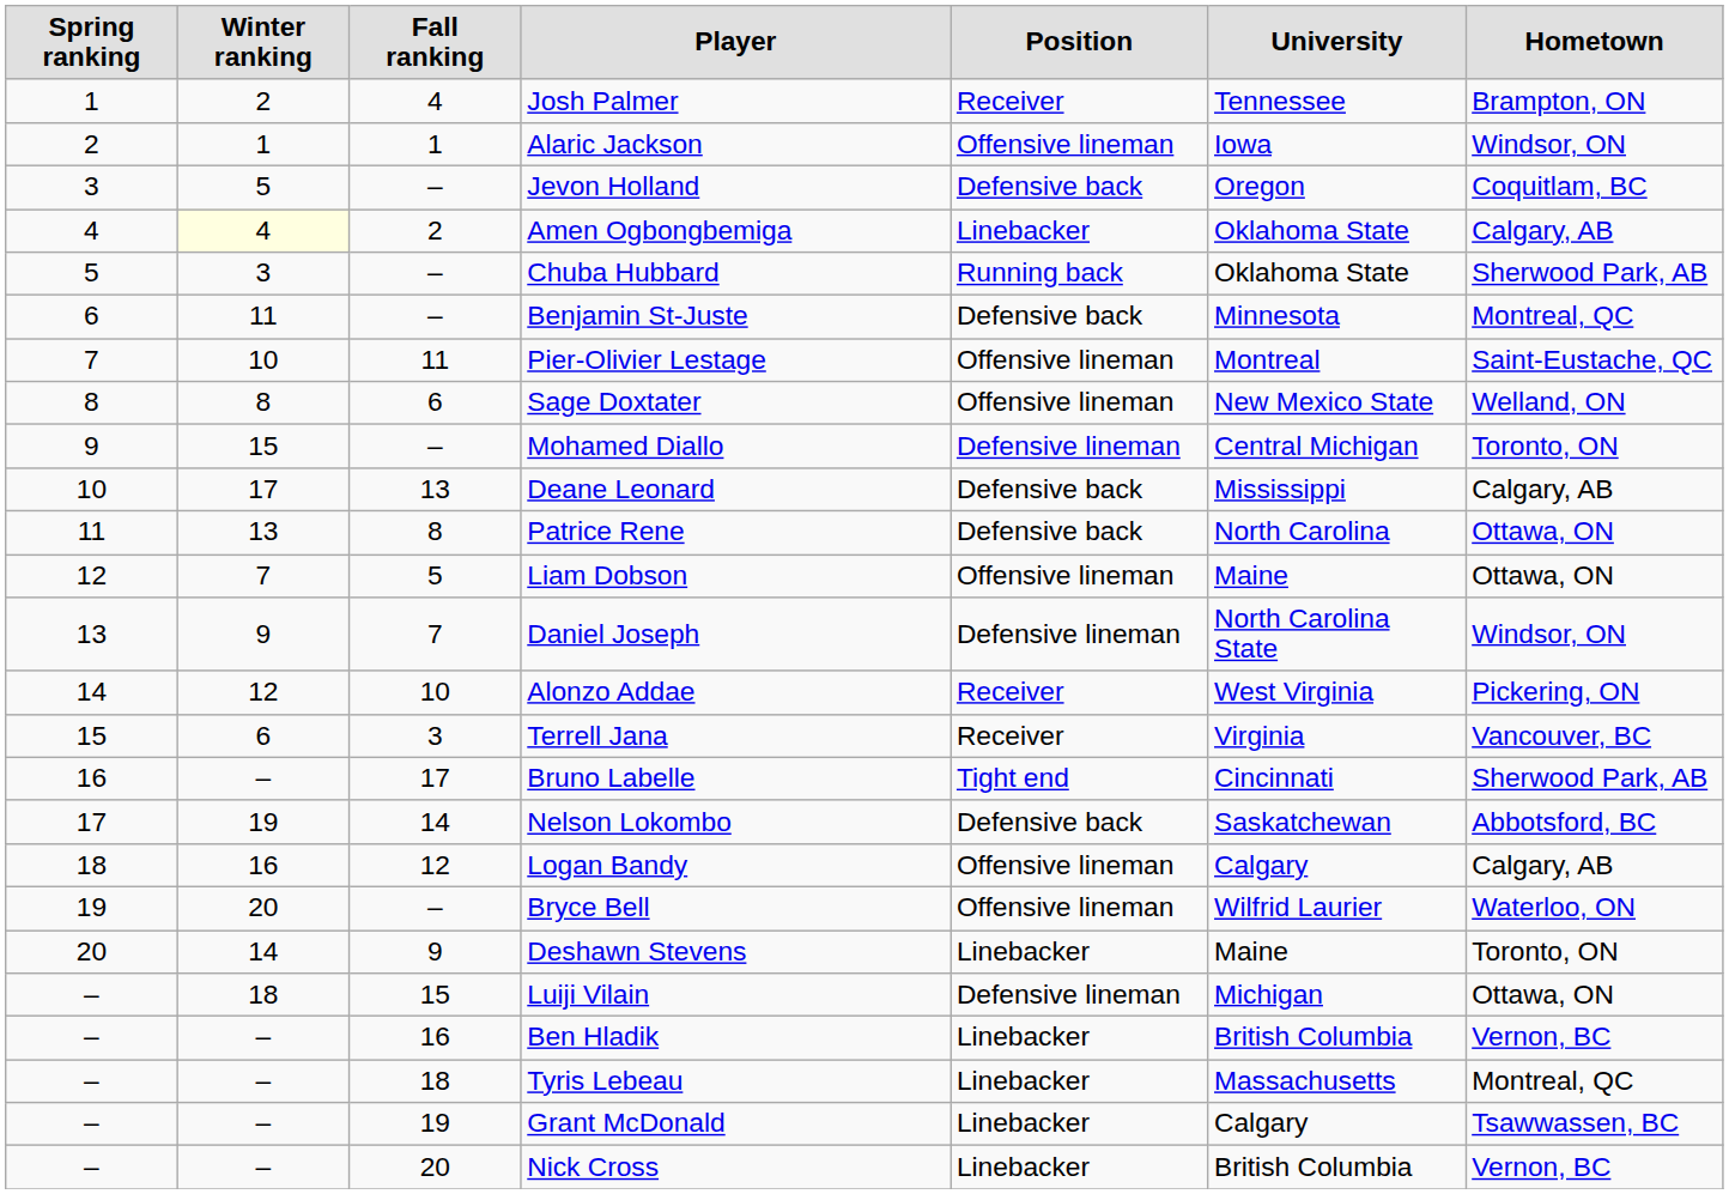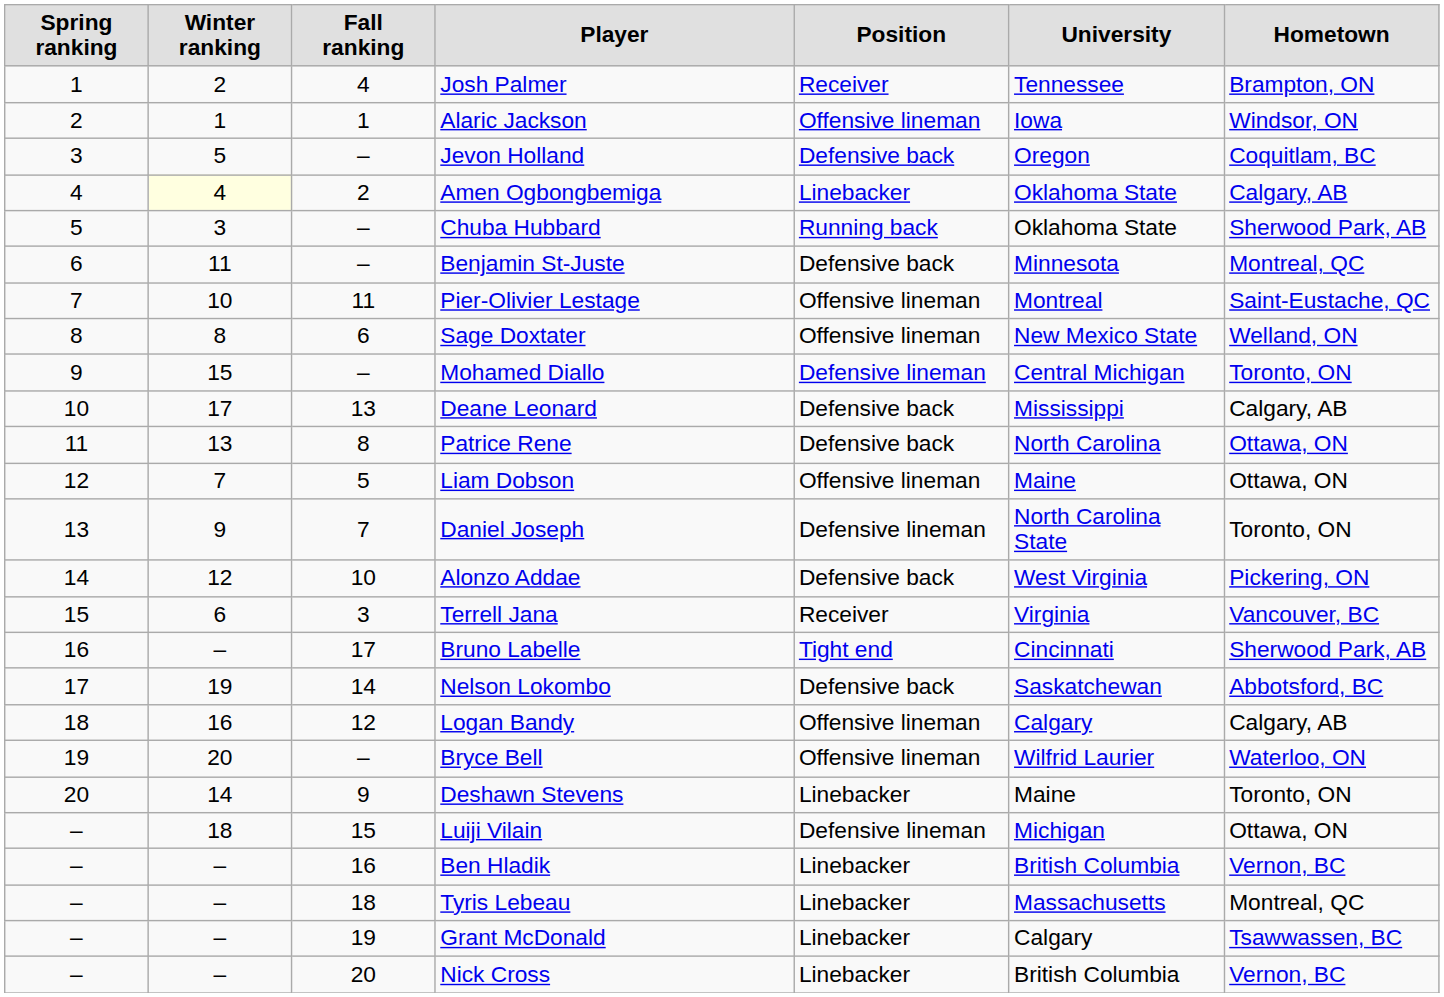 <table class="wikitable sortable" width="80%">
 <tr>
 <th style="background:#e0e0e0; width:10%;">Spring<br>ranking</th>
 <th style="background:#e0e0e0; width:10%;">Winter<br>ranking</th>
 <th style="background:#e0e0e0; width:10%;">Fall<br>ranking</th>
 <th style="background:#e0e0e0; width:25%;">Player</th>
 <th style="background:#e0e0e0; width:15%;">Position</th>
 <th style="background:#e0e0e0; width:15%;">University</th>
 <th style="background:#e0e0e0; width:15%;">Hometown</th>
 </tr>
 <tr>
 <td style="text-align:center;">1</td>
 <td style="text-align:center;">2</td>
 <td style="text-align:center;">4</td>
 <td><a href='#'>Josh Palmer</a></td>
 <td><a href='#'>Receiver</a></td>
 <td><a href='#'>Tennessee</a></td>
 <td><a href='#'>Brampton, ON</a></td>
 </tr>
 <tr>
 <td style="text-align:center;">2</td>
 <td style="text-align:center;">1</td>
 <td style="text-align:center;">1</td>
 <td><a href='#'>Alaric Jackson</a></td>
 <td><a href='#'>Offensive lineman</a></td>
 <td><a href='#'>Iowa</a></td>
 <td><a href='#'>Windsor, ON</a></td>
 </tr>
 <tr>
 <td style="text-align:center;">3</td>
 <td style="text-align:center;">5</td>
 <td style="text-align:center;">–</td>
 <td><a href='#'>Jevon Holland</a></td>
 <td><a href='#'>Defensive back</a></td>
 <td><a href='#'>Oregon</a></td>
 <td><a href='#'>Coquitlam, BC</a></td>
 </tr>
 <tr>
 <td style="text-align:center;">4</td>
 <td style="background: lightyellow; text-align:center;">4</td>
 <td style="text-align:center;">2</td>
 <td><a href='#'>Amen Ogbongbemiga</a></td>
 <td><a href='#'>Linebacker</a></td>
 <td><a href='#'>Oklahoma State</a></td>
 <td><a href='#'>Calgary, AB</a></td>
 </tr>
 <tr>
 <td style="text-align:center;">5</td>
 <td style="text-align:center;">3</td>
 <td style="text-align:center;">–</td>
 <td><a href='#'>Chuba Hubbard</a></td>
 <td><a href='#'>Running back</a></td>
 <td>Oklahoma State</td>
 <td><a href='#'>Sherwood Park, AB</a></td>
 </tr>
 <tr>
 <td style="text-align:center;">6</td>
 <td style="text-align:center;">11</td>
 <td style="text-align:center;">–</td>
 <td><a href='#'>Benjamin St-Juste</a></td>
 <td>Defensive back</td>
 <td><a href='#'>Minnesota</a></td>
 <td><a href='#'>Montreal, QC</a></td>
 </tr>
 <tr>
 <td style="text-align:center;">7</td>
 <td style="text-align:center;">10</td>
 <td style="text-align:center;">11</td>
 <td><a href='#'>Pier-Olivier Lestage</a></td>
 <td>Offensive lineman</td>
 <td><a href='#'>Montreal</a></td>
 <td><a href='#'>Saint-Eustache, QC</a></td>
 </tr>
 <tr>
 <td style="text-align:center;">8</td>
 <td style="text-align:center;">8</td>
 <td style="text-align:center;">6</td>
 <td><a href='#'>Sage Doxtater</a></td>
 <td>Offensive lineman</td>
 <td><a href='#'>New Mexico State</a></td>
 <td><a href='#'>Welland, ON</a></td>
 </tr>
 <tr>
 <td style="text-align:center;">9</td>
 <td style="text-align:center;">15</td>
 <td style="text-align:center;">–</td>
 <td><a href='#'>Mohamed Diallo</a></td>
 <td><a href='#'>Defensive lineman</a></td>
 <td><a href='#'>Central Michigan</a></td>
 <td><a href='#'>Toronto, ON</a></td>
 </tr>
 <tr>
 <td style="text-align:center;">10</td>
 <td style="text-align:center;">17</td>
 <td style="text-align:center;">13</td>
 <td><a href='#'>Deane Leonard</a></td>
 <td>Defensive back</td>
 <td><a href='#'>Mississippi</a></td>
 <td>Calgary, AB</td>
 </tr>
 <tr>
 <td style="text-align:center;">11</td>
 <td style="text-align:center;">13</td>
 <td style="text-align:center;">8</td>
 <td><a href='#'>Patrice Rene</a></td>
 <td>Defensive back</td>
 <td><a href='#'>North Carolina</a></td>
 <td><a href='#'>Ottawa, ON</a></td>
 </tr>
 <tr>
 <td style="text-align:center;">12</td>
 <td style="text-align:center;">7</td>
 <td style="text-align:center;">5</td>
 <td><a href='#'>Liam Dobson</a></td>
 <td>Offensive lineman</td>
 <td><a href='#'>Maine</a></td>
 <td>Ottawa, ON</td>
 </tr>
 <tr>
 <td style="text-align:center;">13</td>
 <td style="text-align:center;">9</td>
 <td style="text-align:center;">7</td>
 <td><a href='#'>Daniel Joseph</a></td>
 <td>Defensive lineman</td>
 <td><a href='#'>North Carolina State</a></td>
-<td><a href='#'>Windsor, ON</a></td>
+<td>Toronto, ON</td>
 </tr>
 <tr>
 <td style="text-align:center;">14</td>
 <td style="text-align:center;">12</td>
 <td style="text-align:center;">10</td>
 <td><a href='#'>Alonzo Addae</a></td>
-<td><a href='#'>Receiver</a></td>
+<td>Defensive back</td>
 <td><a href='#'>West Virginia</a></td>
 <td><a href='#'>Pickering, ON</a></td>
 </tr>
 <tr>
 <td style="text-align:center;">15</td>
 <td style="text-align:center;">6</td>
 <td style="text-align:center;">3</td>
 <td><a href='#'>Terrell Jana</a></td>
 <td>Receiver</td>
 <td><a href='#'>Virginia</a></td>
 <td><a href='#'>Vancouver, BC</a></td>
 </tr>
 <tr>
 <td style="text-align:center;">16</td>
 <td style="text-align:center;">–</td>
 <td style="text-align:center;">17</td>
 <td><a href='#'>Bruno Labelle</a></td>
 <td><a href='#'>Tight end</a></td>
 <td><a href='#'>Cincinnati</a></td>
 <td><a href='#'>Sherwood Park, AB</a></td>
 </tr>
 <tr>
 <td style="text-align:center;">17</td>
 <td style="text-align:center;">19</td>
 <td style="text-align:center;">14</td>
 <td><a href='#'>Nelson Lokombo</a></td>
 <td>Defensive back</td>
 <td><a href='#'>Saskatchewan</a></td>
 <td><a href='#'>Abbotsford, BC</a></td>
 </tr>
 <tr>
 <td style="text-align:center;">18</td>
 <td style="text-align:center;">16</td>
 <td style="text-align:center;">12</td>
 <td><a href='#'>Logan Bandy</a></td>
 <td>Offensive lineman</td>
 <td><a href='#'>Calgary</a></td>
 <td>Calgary, AB</td>
 </tr>
 <tr>
 <td style="text-align:center;">19</td>
 <td style="text-align:center;">20</td>
 <td style="text-align:center;">–</td>
 <td><a href='#'>Bryce Bell</a></td>
 <td>Offensive lineman</td>
 <td><a href='#'>Wilfrid Laurier</a></td>
 <td><a href='#'>Waterloo, ON</a></td>
 </tr>
 <tr>
 <td style="text-align:center;">20</td>
 <td style="text-align:center;">14</td>
 <td style="text-align:center;">9</td>
 <td><a href='#'>Deshawn Stevens</a></td>
 <td>Linebacker</td>
 <td>Maine</td>
 <td>Toronto, ON</td>
 </tr>
 <tr>
 <td style="text-align:center;">–</td>
 <td style="text-align:center;">18</td>
 <td style="text-align:center;">15</td>
 <td><a href='#'>Luiji Vilain</a></td>
 <td>Defensive lineman</td>
 <td><a href='#'>Michigan</a></td>
 <td>Ottawa, ON</td>
 </tr>
 <tr>
 <td style="text-align:center;">–</td>
 <td style="text-align:center;">–</td>
 <td style="text-align:center;">16</td>
 <td><a href='#'>Ben Hladik</a></td>
 <td>Linebacker</td>
 <td><a href='#'>British Columbia</a></td>
 <td><a href='#'>Vernon, BC</a></td>
 </tr>
 <tr>
 <td style="text-align:center;">–</td>
 <td style="text-align:center;">–</td>
 <td style="text-align:center;">18</td>
 <td><a href='#'>Tyris Lebeau</a></td>
 <td>Linebacker</td>
 <td><a href='#'>Massachusetts</a></td>
 <td>Montreal, QC</td>
 </tr>
 <tr>
 <td style="text-align:center;">–</td>
 <td style="text-align:center;">–</td>
 <td style="text-align:center;">19</td>
 <td><a href='#'>Grant McDonald</a></td>
 <td>Linebacker</td>
 <td>Calgary</td>
 <td><a href='#'>Tsawwassen, BC</a></td>
 </tr>
 <tr>
 <td style="text-align:center;">–</td>
 <td style="text-align:center;">–</td>
 <td style="text-align:center;">20</td>
 <td><a href='#'>Nick Cross</a></td>
 <td>Linebacker</td>
 <td>British Columbia</td>
 <td><a href='#'>Vernon, BC</a></td>
 </tr>
 </table>
